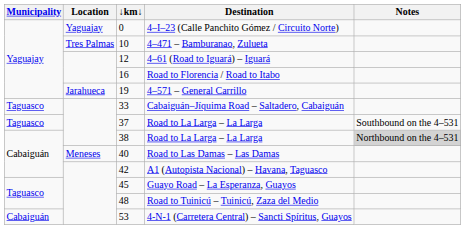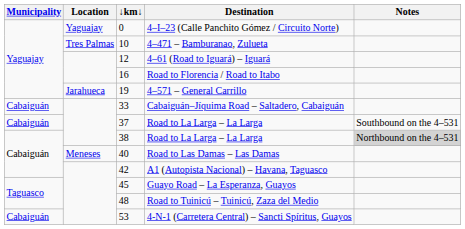 <table class="wikitable">
 <tr>
 <th><a href='#'>Municipality</a></th>
 <th>Location</th>
 <th>↓km↓</th>
 <th>Destination</th>
 <th>Notes</th>
 </tr>
 <tr>
 <td rowspan="5"><a href='#'>Yaguajay</a></td>
 <td><a href='#'>Yaguajay</a></td>
 <td>0</td>
 <td> <a href='#'>4–I–23</a> (Calle <bdi>Panchito Gómez</bdi> <bdi>/</bdi> <a href='#'>Circuito Norte</a>)</td>
 <td></td>
 </tr>
 <tr>
 <td><a href='#'>Tres Palmas</a></td>
 <td>10</td>
 <td> <a href='#'>4–471</a> – <a href='#'>Bamburanao</a>, <a href='#'>Zulueta</a></td>
 <td></td>
 </tr>
 <tr>
 <td rowspan="2"></td>
 <td>12</td>
 <td> <a href='#'>4–61</a> (<a href='#'>Road to Iguará</a>) – <a href='#'>Iguará</a></td>
 <td></td>
 </tr>
 <tr>
 <td>16</td>
 <td><a href='#'>Road to Florencia</a> / <a href='#'>Road to Itabo</a></td>
 <td></td>
 </tr>
 <tr>
 <td><a href='#'>Jarahueca</a></td>
 <td>19</td>
 <td> <a href='#'>4–571</a> – <a href='#'>General Carrillo</a></td>
 <td></td>
 </tr>
 <tr>
-<td><a href='#'>Taguasco</a></td>
+<td><a href='#'>Cabaiguán</a></td>
 <td rowspan="3"></td>
 <td>33</td>
 <td><a href='#'>Cabaiguán–Jíquima Road</a> – <a href='#'>Saltadero</a>, <a href='#'>Cabaiguán</a></td>
 <td></td>
 </tr>
 <tr>
-<td><a href='#'>Taguasco</a></td>
+<td><a href='#'>Cabaiguán</a></td>
 <td>37</td>
 <td><a href='#'>Road to La Larga</a> – <a href='#'>La Larga</a></td>
 <td>Southbound on the 4–531</td>
 </tr>
 <tr>
 <td rowspan="3">Cabaiguán</td>
 <td>38</td>
 <td><a href='#'>Road to La Larga</a> – <a href='#'>La Larga</a></td>
 <td style="background: lightgrey;">Northbound on the 4–531</td>
 </tr>
 <tr>
 <td><a href='#'>Meneses</a></td>
 <td>40</td>
 <td><a href='#'>Road to Las Damas</a> – <a href='#'>Las Damas</a></td>
 <td></td>
 </tr>
 <tr>
 <td rowspan="4"></td>
 <td>42</td>
 <td> <a href='#'>A1</a> (<a href='#'>Autopista Nacional</a>) – <a href='#'>Havana</a>, <a href='#'>Taguasco</a></td>
 <td></td>
 </tr>
 <tr>
 <td rowspan="2"><a href='#'>Taguasco</a></td>
 <td>45</td>
 <td> <a href='#'>Guayo Road</a> – <a href='#'>La Esperanza</a>, <a href='#'>Guayos</a></td>
 <td></td>
 </tr>
 <tr>
 <td>48</td>
 <td> <a href='#'>Road to Tuinicú</a> – <a href='#'>Tuinicú</a>, <a href='#'>Zaza del Medio</a></td>
 <td></td>
 </tr>
 <tr>
 <td><a href='#'>Cabaiguán</a></td>
 <td>53</td>
 <td>  <a href='#'>4-N-1</a> (<a href='#'>Carretera Central</a>) – <a href='#'>Sancti Spíritus</a>, <a href='#'>Guayos</a></td>
 <td></td>
 </tr>
 </table>
